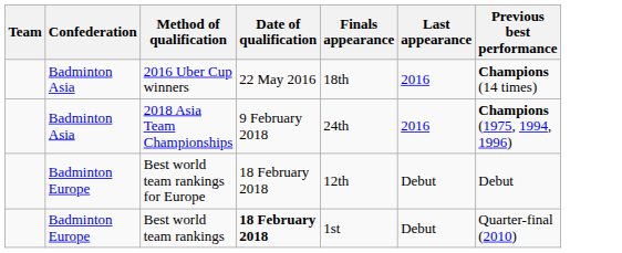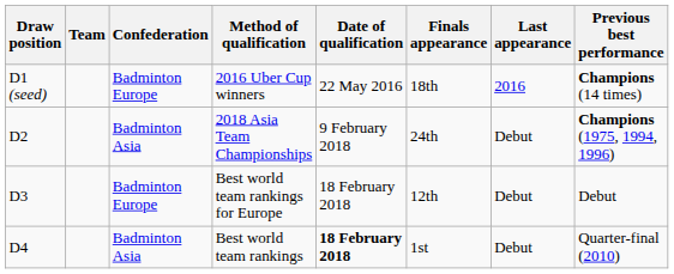 <table class="wikitable sortable">
 <tr>
+<th>Draw position</th>
 <th>Team</th>
 <th>Confederation</th>
 <th>Method of<br>qualification</th>
 <th>Date of<br>qualification</th>
 <th>Finals<br>appearance</th>
 <th>Last<br>appearance</th>
 <th>Previous best<br>performance</th>
 </tr>
 <tr>
+<td>D1 <em>(seed)</em></td>
 <td style=white-space:nowrap></td>
-<td><a href='#'>Badminton Asia</a></td>
+<td><a href='#'>Badminton Europe</a></td>
 <td><a href='#'>2016 Uber Cup</a> winners</td>
 <td>22 May 2016</td>
 <td>18th</td>
 <td><a href='#'>2016</a></td>
 <td><strong>Champions</strong> (14 times)</td>
 </tr>
 <tr>
+<td>D2</td>
 <td style=white-space:nowrap></td>
 <td><a href='#'>Badminton Asia</a></td>
 <td><a href='#'>2018 Asia Team Championships</a></td>
 <td>9 February 2018</td>
 <td>24th</td>
-<td><a href='#'>2016</a></td>
+<td>Debut</td>
 <td><strong>Champions</strong> (<a href='#'>1975</a>, <a href='#'>1994</a>, <a href='#'>1996</a>)</td>
 </tr>
 <tr>
+<td>D3</td>
 <td style=white-space:nowrap></td>
 <td><a href='#'>Badminton Europe</a></td>
 <td>Best world team rankings for Europe</td>
 <td>18 February 2018</td>
 <td>12th</td>
 <td>Debut</td>
 <td>Debut</td>
 </tr>
 <tr>
+<td>D4</td>
 <td style=white-space:nowrap></td>
-<td><a href='#'>Badminton Europe</a></td>
+<td><a href='#'>Badminton Asia</a></td>
 <td>Best world team rankings</td>
 <td><strong>18 February 2018</strong></td>
 <td>1st</td>
 <td>Debut</td>
 <td>Quarter-final (<a href='#'>2010</a>)</td>
 </tr>
 </table>
